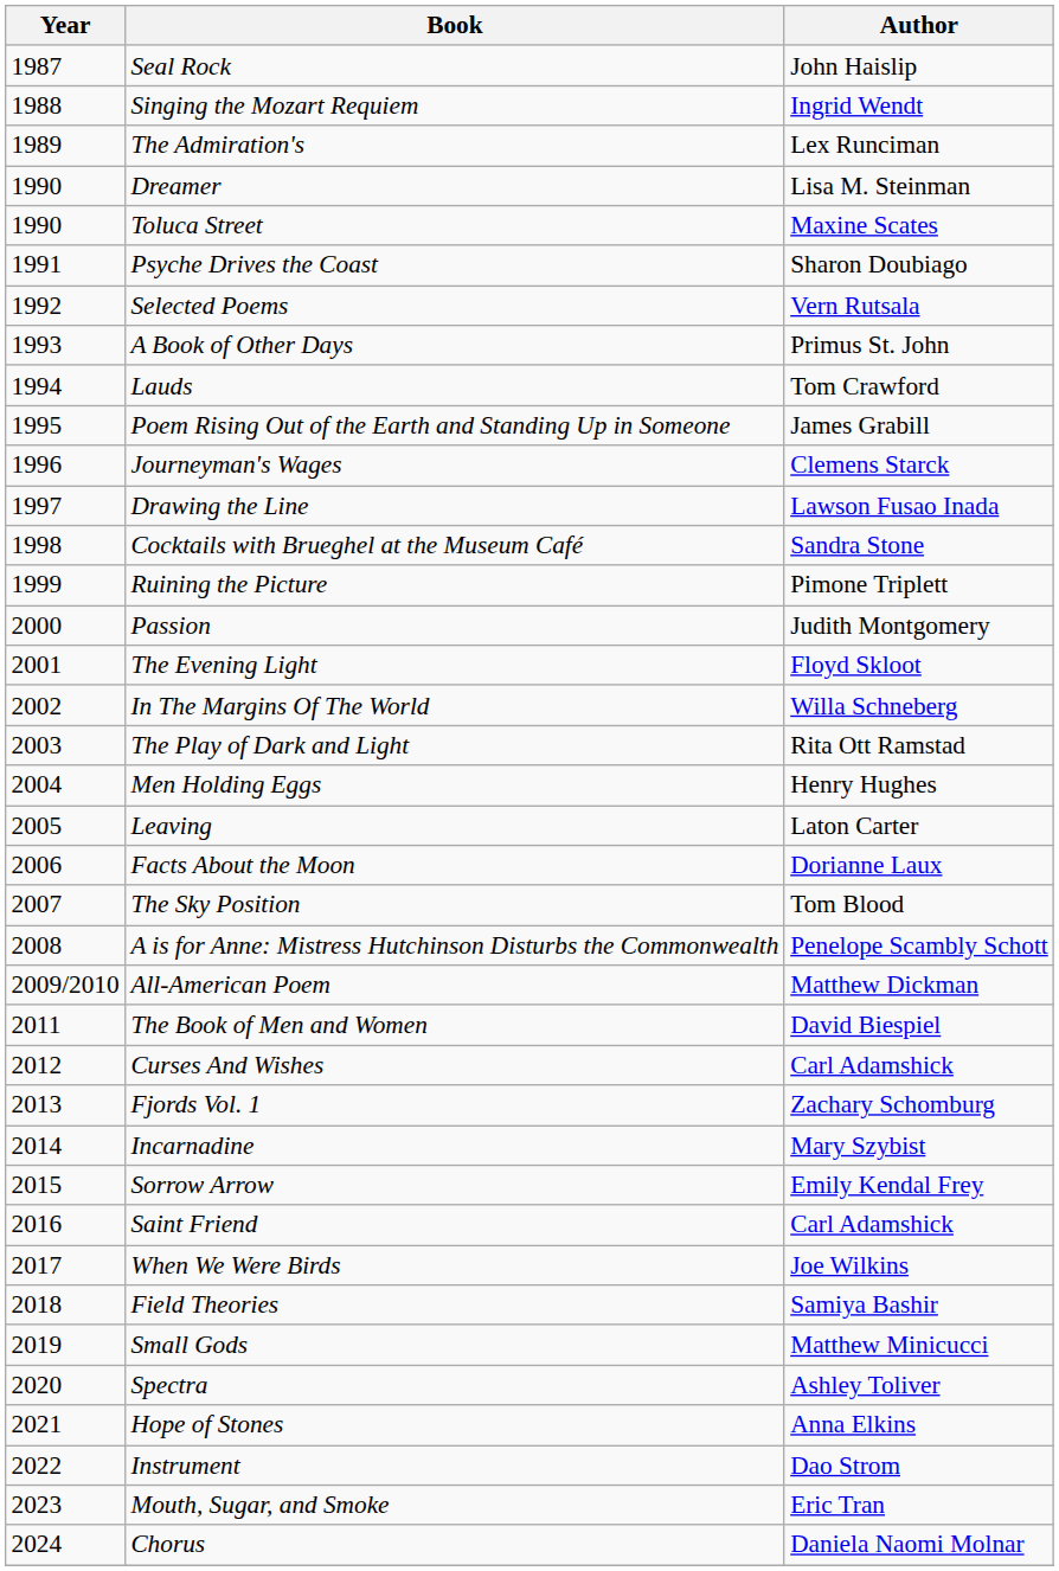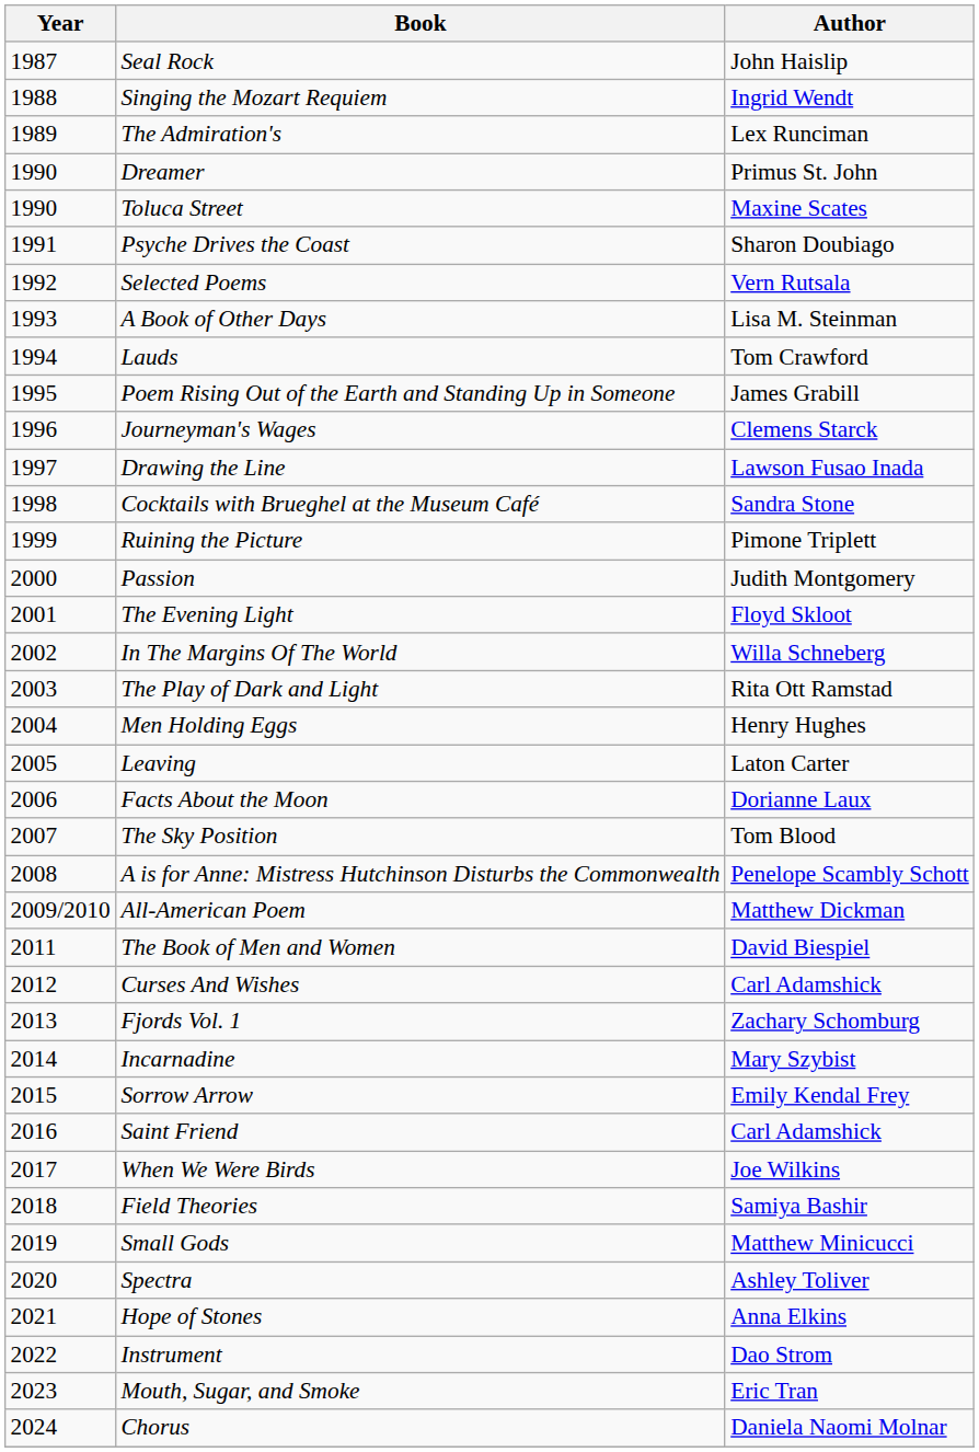 <table class="wikitable sortable">
 <tr>
 <th>Year</th>
 <th>Book</th>
 <th>Author</th>
 </tr>
 <tr>
 <td>1987</td>
 <td><em>Seal Rock</em></td>
 <td>John Haislip</td>
 </tr>
 <tr>
 <td>1988</td>
 <td><em>Singing the Mozart Requiem</em></td>
 <td><a href='#'>Ingrid Wendt</a></td>
 </tr>
 <tr>
 <td>1989</td>
 <td><em>The Admiration's</em></td>
 <td>Lex Runciman</td>
 </tr>
 <tr>
 <td>1990</td>
 <td><em>Dreamer</em></td>
-<td>Lisa M. Steinman</td>
+<td>Primus St. John</td>
 </tr>
 <tr>
 <td>1990</td>
 <td><em>Toluca Street</em></td>
 <td><a href='#'>Maxine Scates</a></td>
 </tr>
 <tr>
 <td>1991</td>
 <td><em>Psyche Drives the Coast</em></td>
 <td>Sharon Doubiago</td>
 </tr>
 <tr>
 <td>1992</td>
 <td><em>Selected Poems</em></td>
 <td><a href='#'>Vern Rutsala</a></td>
 </tr>
 <tr>
 <td>1993</td>
 <td><em>A Book of Other Days</em></td>
-<td>Primus St. John</td>
+<td>Lisa M. Steinman</td>
 </tr>
 <tr>
 <td>1994</td>
 <td><em>Lauds</em></td>
 <td>Tom Crawford</td>
 </tr>
 <tr>
 <td>1995</td>
 <td><em>Poem Rising Out of the Earth and Standing Up in Someone</em></td>
 <td>James Grabill</td>
 </tr>
 <tr>
 <td>1996</td>
 <td><em>Journeyman's Wages</em></td>
 <td><a href='#'>Clemens Starck</a></td>
 </tr>
 <tr>
 <td>1997</td>
 <td><em>Drawing the Line</em></td>
 <td><a href='#'>Lawson Fusao Inada</a></td>
 </tr>
 <tr>
 <td>1998</td>
 <td><em>Cocktails with Brueghel at the Museum Café</em></td>
 <td><a href='#'>Sandra Stone</a></td>
 </tr>
 <tr>
 <td>1999</td>
 <td><em>Ruining the Picture</em></td>
 <td>Pimone Triplett</td>
 </tr>
 <tr>
 <td>2000</td>
 <td><em>Passion </em></td>
 <td>Judith Montgomery</td>
 </tr>
 <tr>
 <td>2001</td>
 <td><em>The Evening Light</em></td>
 <td><a href='#'>Floyd Skloot</a></td>
 </tr>
 <tr>
 <td>2002</td>
 <td><em>In The Margins Of The World</em></td>
 <td><a href='#'>Willa Schneberg</a></td>
 </tr>
 <tr>
 <td>2003</td>
 <td><em>The Play of Dark and Light</em></td>
 <td>Rita Ott Ramstad</td>
 </tr>
 <tr>
 <td>2004</td>
 <td><em>Men Holding Eggs</em></td>
 <td>Henry Hughes</td>
 </tr>
 <tr>
 <td>2005</td>
 <td><em>Leaving</em></td>
 <td>Laton Carter</td>
 </tr>
 <tr>
 <td>2006</td>
 <td><em>Facts About the Moon</em></td>
 <td><a href='#'>Dorianne Laux</a></td>
 </tr>
 <tr>
 <td>2007</td>
 <td><em>The Sky Position</em></td>
 <td>Tom Blood</td>
 </tr>
 <tr>
 <td>2008</td>
 <td><em>A is for Anne: Mistress Hutchinson Disturbs the Commonwealth</em></td>
 <td><a href='#'>Penelope Scambly Schott</a></td>
 </tr>
 <tr>
 <td>2009/2010</td>
 <td><em>All-American Poem</em></td>
 <td><a href='#'>Matthew Dickman</a></td>
 </tr>
 <tr>
 <td>2011</td>
 <td><em>The Book of Men and Women</em></td>
 <td><a href='#'>David Biespiel</a></td>
 </tr>
 <tr>
 <td>2012</td>
 <td><em>Curses And Wishes</em></td>
 <td><a href='#'>Carl Adamshick</a></td>
 </tr>
 <tr>
 <td>2013</td>
 <td><em>Fjords Vol. 1</em></td>
 <td><a href='#'>Zachary Schomburg</a></td>
 </tr>
 <tr>
 <td>2014</td>
 <td><em>Incarnadine</em></td>
 <td><a href='#'>Mary Szybist</a></td>
 </tr>
 <tr>
 <td>2015</td>
 <td><em>Sorrow Arrow</em></td>
 <td><a href='#'>Emily Kendal Frey</a></td>
 </tr>
 <tr>
 <td>2016</td>
 <td><em>Saint Friend</em></td>
 <td><a href='#'>Carl Adamshick</a></td>
 </tr>
 <tr>
 <td>2017</td>
 <td><em>When We Were Birds</em></td>
 <td><a href='#'>Joe Wilkins</a></td>
 </tr>
 <tr>
 <td>2018</td>
 <td><em>Field Theories</em></td>
 <td><a href='#'>Samiya Bashir</a></td>
 </tr>
 <tr>
 <td>2019</td>
 <td><em>Small Gods</em></td>
 <td><a href='#'>Matthew Minicucci</a></td>
 </tr>
 <tr>
 <td>2020</td>
 <td><em>Spectra</em></td>
 <td><a href='#'>Ashley Toliver</a></td>
 </tr>
 <tr>
 <td>2021</td>
 <td><em>Hope of Stones</em></td>
 <td><a href='#'>Anna Elkins</a></td>
 </tr>
 <tr>
 <td>2022</td>
 <td><em>Instrument</em></td>
 <td><a href='#'>Dao Strom</a></td>
 </tr>
 <tr>
 <td>2023</td>
 <td><em>Mouth, Sugar, and Smoke</em></td>
 <td><a href='#'>Eric Tran</a></td>
 </tr>
 <tr>
 <td>2024</td>
 <td><em>Chorus</em></td>
 <td><a href='#'>Daniela Naomi Molnar</a></td>
 </tr>
 <tr>
 </tr>
 </table>
